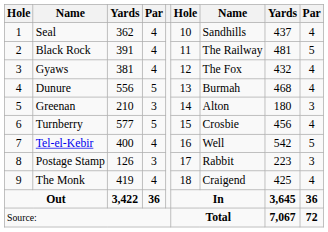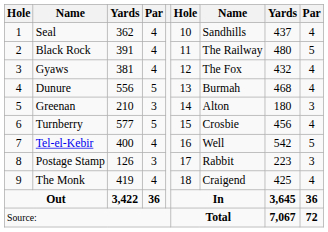 <table class=wikitable>
 <tr>
 <th>Hole</th>
 <th>Name</th>
 <th>Yards</th>
 <th>Par</th>
 <th></th>
 <th>Hole</th>
 <th>Name</th>
 <th>Yards</th>
 <th>Par</th>
 </tr>
 <tr>
 <td align=center>1</td>
 <td>Seal</td>
 <td align=center>362</td>
 <td align=center>4</td>
 <td rowspan=10></td>
 <td align=center>10</td>
 <td>Sandhills</td>
 <td align=center>437</td>
 <td align=center>4</td>
 </tr>
 <tr>
 <td align=center>2</td>
 <td>Black Rock</td>
 <td align=center>391</td>
 <td align=center>4</td>
 <td align=center>11</td>
 <td>The Railway</td>
-<td align=center>481</td>
+<td align=center>480</td>
 <td align=center>5</td>
 </tr>
 <tr>
 <td align=center>3</td>
 <td>Gyaws</td>
 <td align=center>381</td>
 <td align=center>4</td>
 <td align=center>12</td>
 <td>The Fox</td>
 <td align=center>432</td>
 <td align=center>4</td>
 </tr>
 <tr>
 <td align=center>4</td>
 <td>Dunure</td>
 <td align=center>556</td>
 <td align=center>5</td>
 <td align=center>13</td>
 <td>Burmah</td>
 <td align=center>468</td>
 <td align=center>4</td>
 </tr>
 <tr>
 <td align=center>5</td>
 <td>Greenan</td>
 <td align=center>210</td>
 <td align=center>3</td>
 <td align=center>14</td>
 <td>Alton</td>
 <td align=center>180</td>
 <td align=center>3</td>
 </tr>
 <tr>
 <td align=center>6</td>
 <td>Turnberry</td>
 <td align=center>577</td>
 <td align=center>5</td>
 <td align=center>15</td>
 <td>Crosbie</td>
 <td align=center>456</td>
 <td align=center>4</td>
 </tr>
 <tr>
 <td align=center>7</td>
 <td><a href='#'>Tel-el-Kebir</a></td>
 <td align=center>400</td>
 <td align=center>4</td>
 <td align=center>16</td>
 <td>Well</td>
 <td align=center>542</td>
 <td align=center>5</td>
 </tr>
 <tr>
 <td align=center>8</td>
 <td>Postage Stamp</td>
 <td align=center>126</td>
 <td align=center>3</td>
 <td align=center>17</td>
 <td>Rabbit</td>
 <td align=center>223</td>
 <td align=center>3</td>
 </tr>
 <tr>
 <td align=center>9</td>
 <td>The Monk</td>
 <td align=center>419</td>
 <td align=center>4</td>
 <td align=center>18</td>
 <td>Craigend</td>
 <td align=center>425</td>
 <td align=center>4</td>
 </tr>
 <tr>
 <td colspan=2 align=center><strong>Out</strong></td>
 <td align=center><strong>3,422</strong></td>
 <td align=center><strong>36</strong></td>
 <td colspan=2 align=center><strong>In</strong></td>
 <td align=center><strong>3,645</strong></td>
 <td align=center><strong>36</strong></td>
 </tr>
 <tr>
 <td colspan=5><small>Source:</small></td>
 <td colspan=2 align=center><strong>Total</strong></td>
 <td align=center><strong>7,067</strong></td>
 <td align=center><strong>72</strong></td>
 </tr>
 </table>
